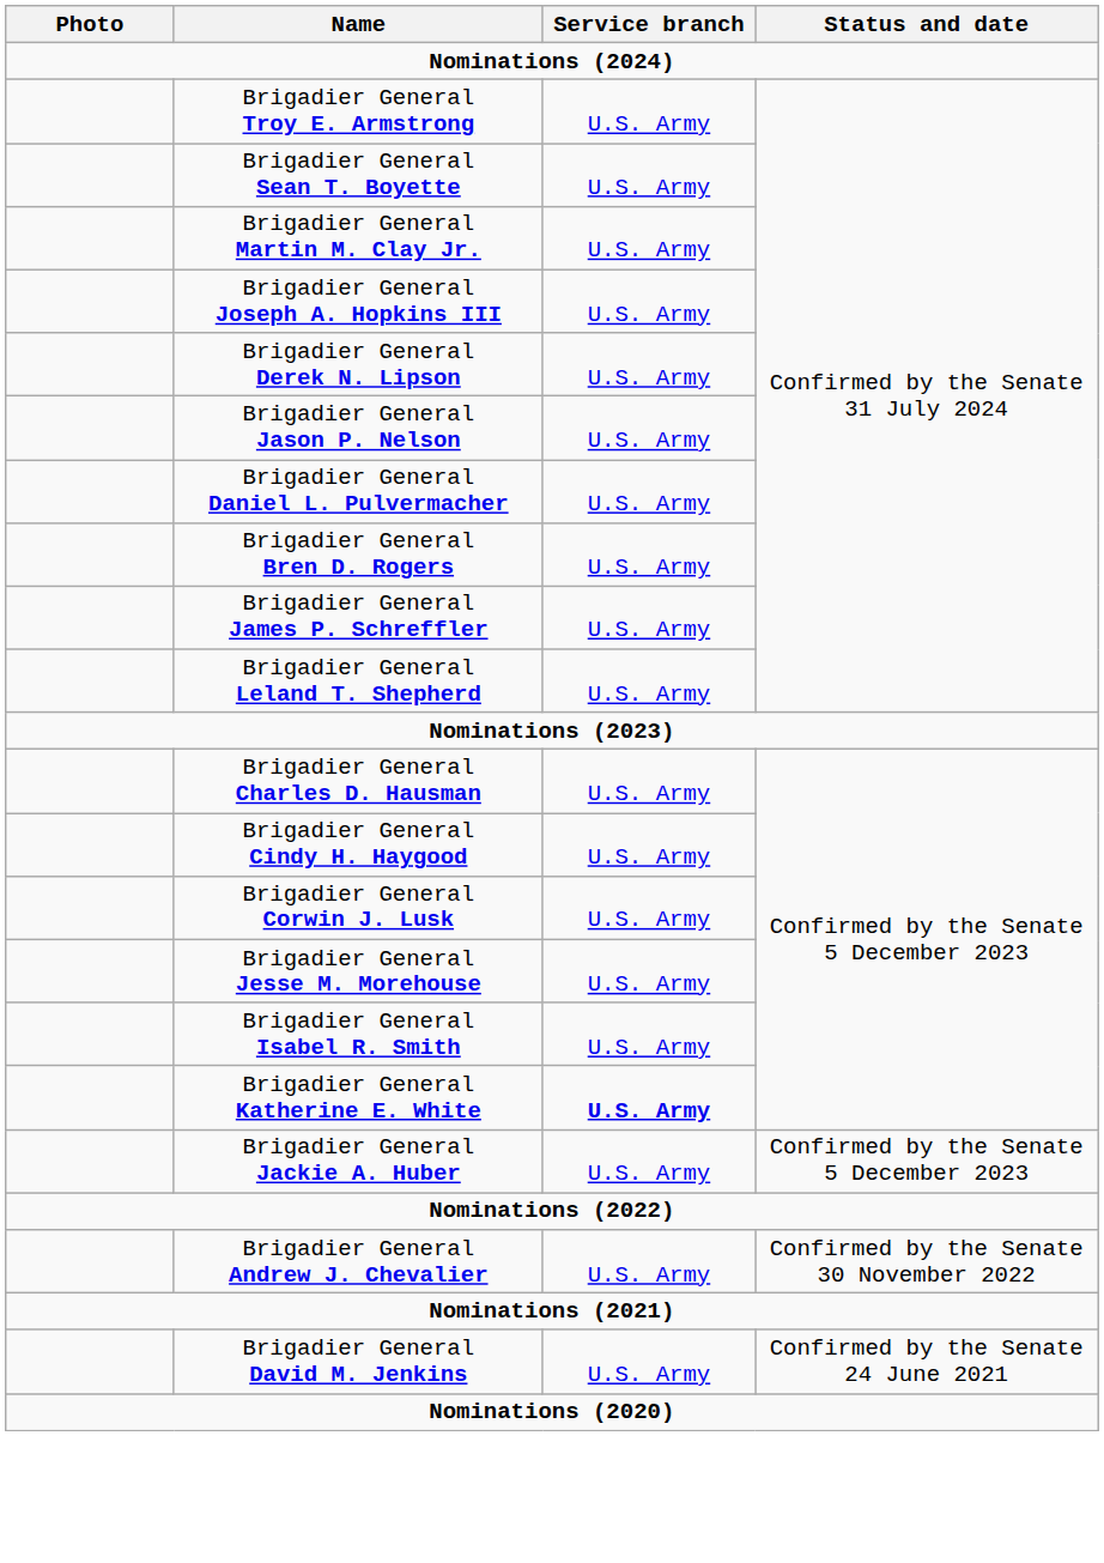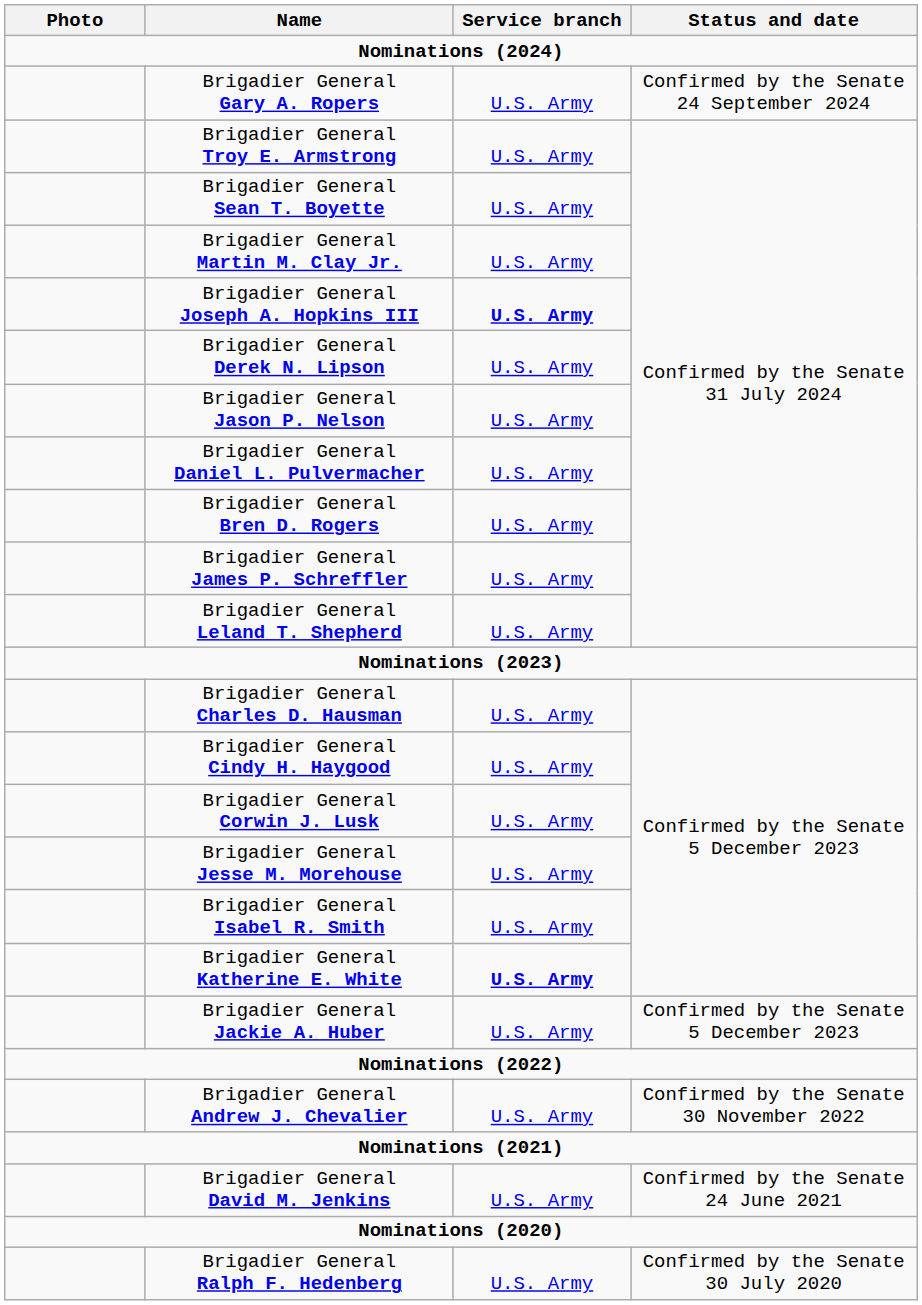 <table class="wikitable sortable">
 <tr>
 <th width="90" class="unsortable" style="text-align:center">Photo</th>
 <th width="205" style="text-align:center">Name</th>
 <th width="115" class="unsortable" style="text-align:center">Service branch</th>
 <th width="190" class="unsortable" style="text-align:center">Status and date</th>
 </tr>
 <tr>
 <td colspan="4" style="text-align:center"><strong>Nominations (2024)</strong></td>
+</tr>
+<tr>
+<td></td>
+<td data-sort-value="ropers" style="text-align:center">Brigadier General<br><strong><a href='#'>Gary A. Ropers</a></strong></td>
+<td style="text-align:center"><br><a href='#'>U.S. Army</a></td>
+<td style="text-align:center">Confirmed by the Senate<br>24 September 2024</td>
 </tr>
 <tr>
 <td></td>
 <td data-sort-value="armstrong" style="text-align:center">Brigadier General<br><strong><a href='#'>Troy E. Armstrong</a></strong></td>
 <td style="text-align:center"><br><a href='#'>U.S. Army</a></td>
 <td rowspan="10" style="text-align:center">Confirmed by the Senate<br>31 July 2024</td>
 </tr>
 <tr>
 <td></td>
 <td data-sort-value="boyette" style="text-align:center">Brigadier General<br><strong><a href='#'>Sean T. Boyette</a></strong></td>
 <td style="text-align:center"><br><a href='#'>U.S. Army</a></td>
 </tr>
 <tr>
 <td></td>
 <td data-sort-value="clay" style="text-align:center">Brigadier General<br><strong><a href='#'>Martin M. Clay Jr.</a></strong></td>
 <td style="text-align:center"><br><a href='#'>U.S. Army</a></td>
 </tr>
 <tr>
 <td></td>
 <td data-sort-value="hopkins" style="text-align:center">Brigadier General<br><strong><a href='#'>Joseph A. Hopkins III</a></strong></td>
-<td style="text-align:center"><br><a href='#'>U.S. Army</a></td>
+<td style="text-align:center"><strong><br><a href='#'>U.S. Army</a></strong></td>
 </tr>
 <tr>
 <td></td>
 <td data-sort-value="lipson" style="text-align:center">Brigadier General<br><strong><a href='#'>Derek N. Lipson</a></strong></td>
 <td style="text-align:center"><br><a href='#'>U.S. Army</a></td>
 </tr>
 <tr>
 <td></td>
 <td data-sort-value="nelson" style="text-align:center">Brigadier General<br><strong><a href='#'>Jason P. Nelson</a></strong></td>
 <td style="text-align:center"><br><a href='#'>U.S. Army</a></td>
 </tr>
 <tr>
 <td></td>
 <td data-sort-value="pulvermacher" style="text-align:center">Brigadier General<br><strong><a href='#'>Daniel L. Pulvermacher</a></strong></td>
 <td style="text-align:center"><br><a href='#'>U.S. Army</a></td>
 </tr>
 <tr>
 <td></td>
 <td data-sort-value="rogers" style="text-align:center">Brigadier General<br><strong><a href='#'>Bren D. Rogers</a></strong></td>
 <td style="text-align:center"><br><a href='#'>U.S. Army</a></td>
 </tr>
 <tr>
 <td></td>
 <td data-sort-value="schreffler" style="text-align:center">Brigadier General<br><strong><a href='#'>James P. Schreffler</a></strong></td>
 <td style="text-align:center"><br><a href='#'>U.S. Army</a></td>
 </tr>
 <tr>
 <td></td>
 <td data-sort-value="shepherd" style="text-align:center">Brigadier General<br><strong><a href='#'>Leland T. Shepherd</a></strong></td>
 <td style="text-align:center"><br><a href='#'>U.S. Army</a></td>
 </tr>
 <tr>
 <td colspan="4" style="text-align:center"><strong>Nominations (2023)</strong></td>
 </tr>
 <tr>
 <td></td>
 <td data-sort-value="hausman" style="text-align:center">Brigadier General<br><strong><a href='#'>Charles D. Hausman</a></strong></td>
 <td style="text-align:center"><br><a href='#'>U.S. Army</a></td>
 <td rowspan="6" style="text-align:center">Confirmed by the Senate<br>5 December 2023</td>
 </tr>
 <tr>
 <td></td>
 <td data-sort-value="haygood" style="text-align:center">Brigadier General<br><strong><a href='#'>Cindy H. Haygood</a></strong></td>
 <td style="text-align:center"><br><a href='#'>U.S. Army</a></td>
 </tr>
 <tr>
 <td></td>
 <td data-sort-value="lusk" style="text-align:center">Brigadier General<br><strong><a href='#'>Corwin J. Lusk</a></strong></td>
 <td style="text-align:center"><br><a href='#'>U.S. Army</a></td>
 </tr>
 <tr>
 <td></td>
 <td data-sort-value="morehouse" style="text-align:center">Brigadier General<br><strong><a href='#'>Jesse M. Morehouse</a></strong></td>
 <td style="text-align:center"><br><a href='#'>U.S. Army</a></td>
 </tr>
 <tr>
 <td></td>
 <td data-sort-value="smith" style="text-align:center">Brigadier General<br><strong><a href='#'>Isabel R. Smith</a></strong></td>
 <td style="text-align:center"><br><a href='#'>U.S. Army</a></td>
 </tr>
 <tr>
 <td></td>
 <td data-sort-value="white" style="text-align:center">Brigadier General<br><strong><a href='#'>Katherine E. White</a></strong></td>
 <td style="text-align:center"><strong><br><a href='#'>U.S. Army</a></strong></td>
 </tr>
 <tr>
 <td></td>
 <td data-sort-value="huber" style="text-align:center">Brigadier General<br><strong><a href='#'>Jackie A. Huber</a></strong></td>
 <td style="text-align:center"><br><a href='#'>U.S. Army</a></td>
 <td style="text-align:center">Confirmed by the Senate<br>5 December 2023</td>
 </tr>
 <tr>
 <td colspan="4" style="text-align:center"><strong>Nominations (2022)</strong></td>
 </tr>
 <tr>
 <td></td>
 <td data-sort-value="chevalier" style="text-align:center">Brigadier General<br><strong><a href='#'>Andrew J. Chevalier</a></strong></td>
 <td style="text-align:center"><br><a href='#'>U.S. Army</a></td>
 <td style="text-align:center">Confirmed by the Senate<br>30 November 2022</td>
 </tr>
 <tr>
 <td colspan="4" style="text-align:center"><strong>Nominations (2021)</strong></td>
 </tr>
 <tr>
 <td></td>
 <td data-sort-value="jenkins" style="text-align:center">Brigadier General<br><strong><a href='#'>David M. Jenkins</a></strong></td>
 <td style="text-align:center"><br><a href='#'>U.S. Army</a></td>
 <td style="text-align:center">Confirmed by the Senate<br>24 June 2021</td>
 </tr>
 <tr>
 <td colspan="4" style="text-align:center"><strong>Nominations (2020)</strong></td>
 </tr>
+<tr>
+<td></td>
+<td data-sort-value="hedenberg" style="text-align:center">Brigadier General<br><strong><a href='#'>Ralph F. Hedenberg</a></strong></td>
+<td style="text-align:center"><br><a href='#'>U.S. Army</a></td>
+<td style="text-align:center">Confirmed by the Senate<br>30 July 2020</td>
+</tr>
 </table>
